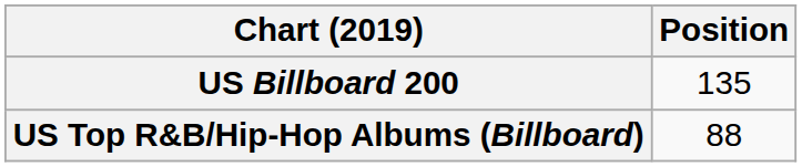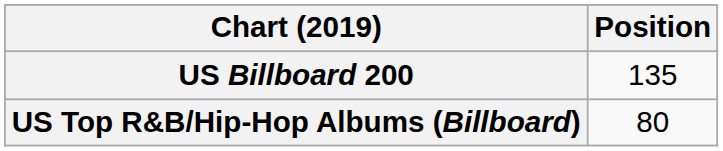 <table class="wikitable sortable plainrowheaders" style="text-align:center">
 <tr>
 <th scope="col">Chart (2019)</th>
 <th scope="col">Position</th>
 </tr>
 <tr>
 <th scope="row">US <em>Billboard</em> 200</th>
 <td>135</td>
 </tr>
 <tr>
 <th scope="row">US Top R&B/Hip-Hop Albums (<em>Billboard</em>)</th>
-<td>88</td>
+<td>80</td>
 </tr>
 </table>
